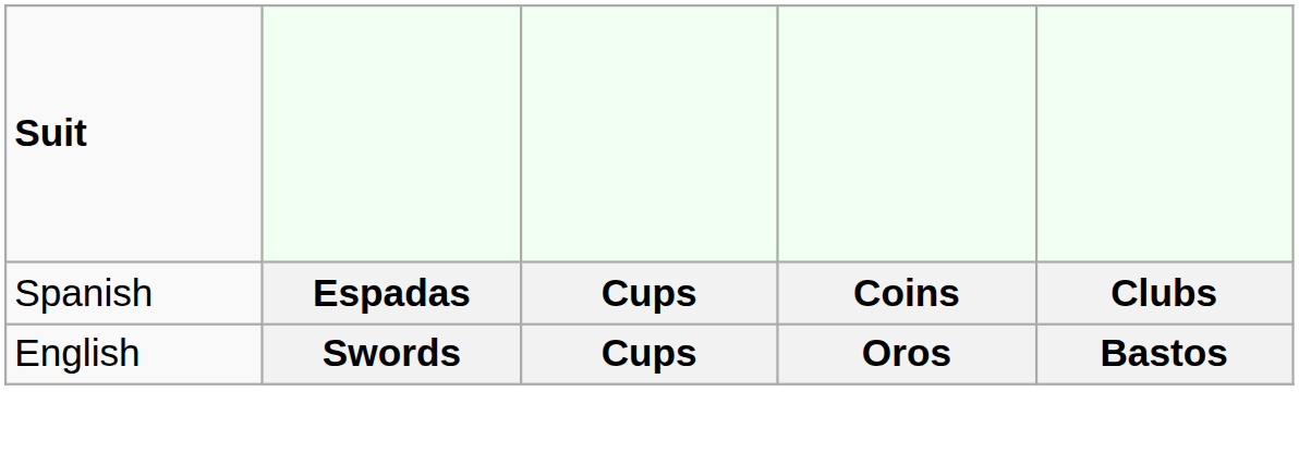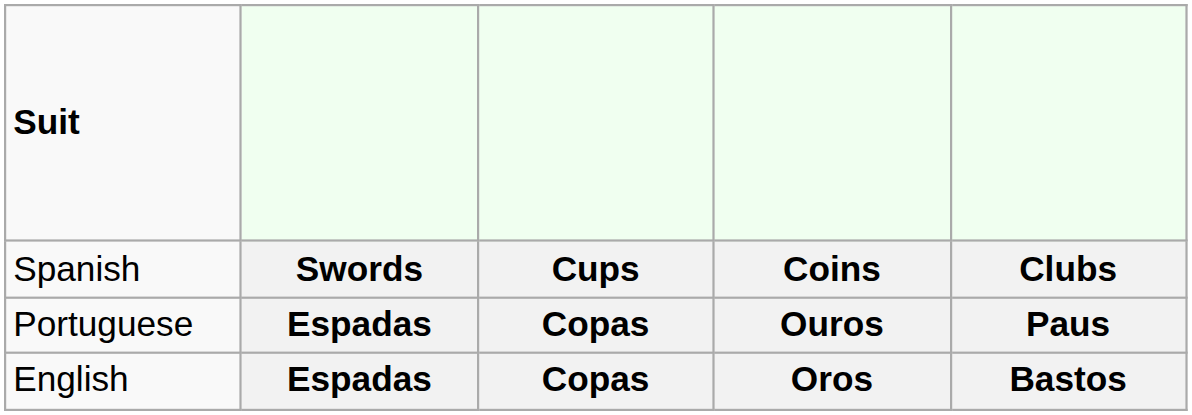 <table class="wikitable">
 <tr>
 <td width="100px"><strong>Suit</strong></td>
 <td align="center" width="100px" height="100px" bgcolor="honeydew"></td>
 <td align="center" width="100px" bgcolor="honeydew"></td>
 <td align="center" width="100px" bgcolor="honeydew"></td>
 <td align="center" width="100px" bgcolor="honeydew"></td>
 </tr>
 <tr>
 <td align="left">Spanish</td>
-<th align="center">Espadas</th>
+<th align="center" width="100px">Swords</th>
 <th align="center" width="100px">Cups</th>
 <th align="center" width="100px">Coins</th>
 <th align="center" width="100px">Clubs</th>
 </tr>
 <tr>
+<td align="left">Portuguese</td>
+<th align="center">Espadas</th>
+<th align="center">Copas</th>
+<th align="center">Ouros</th>
+<th align="center">Paus</th>
+</tr>
+<tr>
 <td align="left" width="100px">English</td>
-<th align="center" width="100px">Swords</th>
-<th align="center" width="100px">Cups</th>
+<th align="center">Espadas</th>
+<th align="center">Copas</th>
 <th align="center">Oros</th>
 <th align="center">Bastos</th>
 </tr>
 </table>
